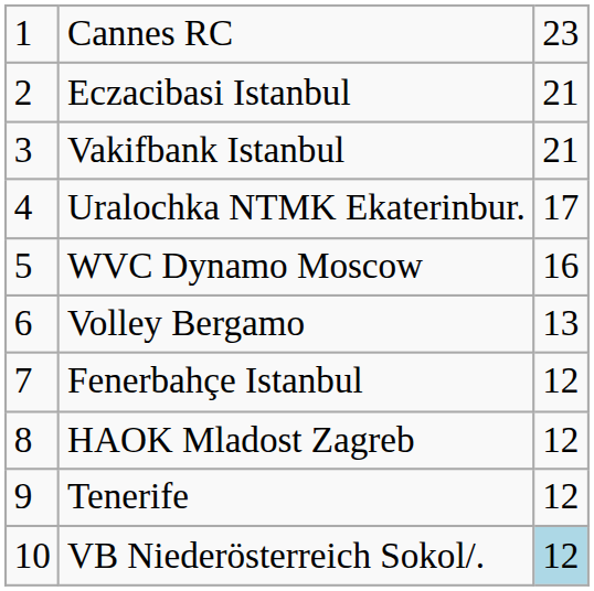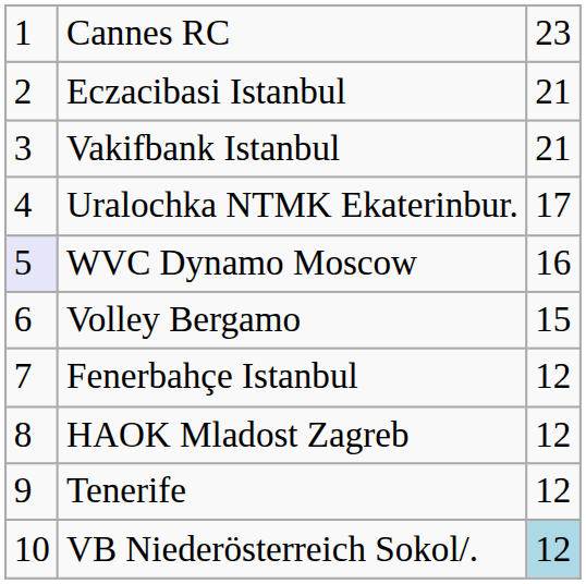 <table class="wikitable">
 <tr>
 <td>1</td>
 <td>Cannes RC</td>
 <td>23</td>
 </tr>
 <tr>
 <td>2</td>
 <td>Eczacibasi Istanbul</td>
 <td>21</td>
 </tr>
 <tr>
 <td>3</td>
 <td>Vakifbank Istanbul</td>
 <td>21</td>
 </tr>
 <tr>
 <td>4</td>
 <td>Uralochka NTMK Ekaterinbur.</td>
 <td>17</td>
 </tr>
 <tr>
-<td>5</td>
+<td style="background: lavender;">5</td>
 <td>WVC Dynamo Moscow</td>
 <td>16</td>
 </tr>
 <tr>
 <td>6</td>
 <td>Volley Bergamo</td>
-<td>13</td>
+<td>15</td>
 </tr>
 <tr>
 <td>7</td>
 <td>Fenerbahçe Istanbul</td>
 <td>12</td>
 </tr>
 <tr>
 <td>8</td>
 <td>HAOK Mladost Zagreb</td>
 <td>12</td>
 </tr>
 <tr>
 <td>9</td>
 <td>Tenerife</td>
 <td>12</td>
 </tr>
 <tr>
 <td>10</td>
 <td>VB Niederösterreich Sokol/.</td>
 <td style="background: lightblue;">12</td>
 </tr>
 </table>
